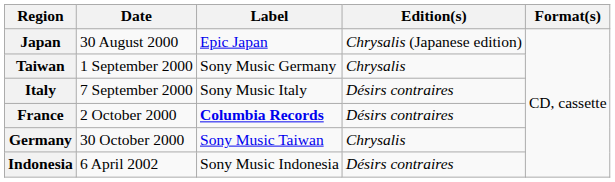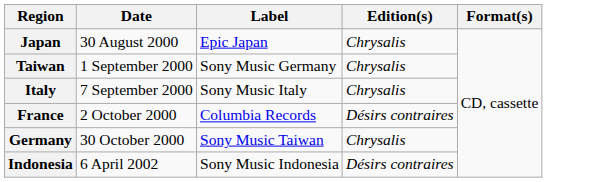 <table class="wikitable plainrowheaders">
 <tr>
 <th scope="col">Region</th>
 <th scope="col">Date</th>
 <th scope="col">Label</th>
 <th scope="col">Edition(s)</th>
 <th scope="col">Format(s)</th>
 </tr>
 <tr>
 <th scope="row">Japan</th>
 <td>30 August 2000</td>
 <td><a href='#'>Epic Japan</a></td>
-<td><em>Chrysalis</em> (Japanese edition)</td>
+<td><em>Chrysalis</em></td>
 <td rowspan="6">CD, cassette</td>
 </tr>
 <tr>
 <th scope="row">Taiwan</th>
 <td>1 September 2000</td>
 <td>Sony Music Germany</td>
 <td><em>Chrysalis</em></td>
 </tr>
 <tr>
 <th scope="row">Italy</th>
 <td>7 September 2000</td>
 <td>Sony Music Italy</td>
-<td><em>Désirs contraires</em></td>
+<td><em>Chrysalis</em></td>
 </tr>
 <tr>
 <th scope="row">France</th>
 <td>2 October 2000</td>
-<td><strong><a href='#'>Columbia Records</a></strong></td>
+<td><a href='#'>Columbia Records</a></td>
 <td><em>Désirs contraires</em></td>
 </tr>
 <tr>
 <th scope="row">Germany</th>
 <td>30 October 2000</td>
 <td><a href='#'>Sony Music Taiwan</a></td>
 <td><em>Chrysalis</em></td>
 </tr>
 <tr>
 <th scope="row">Indonesia</th>
 <td>6 April 2002</td>
 <td Columbia Records>Sony Music Indonesia</td>
 <td><em>Désirs contraires</em></td>
 </tr>
 </table>
